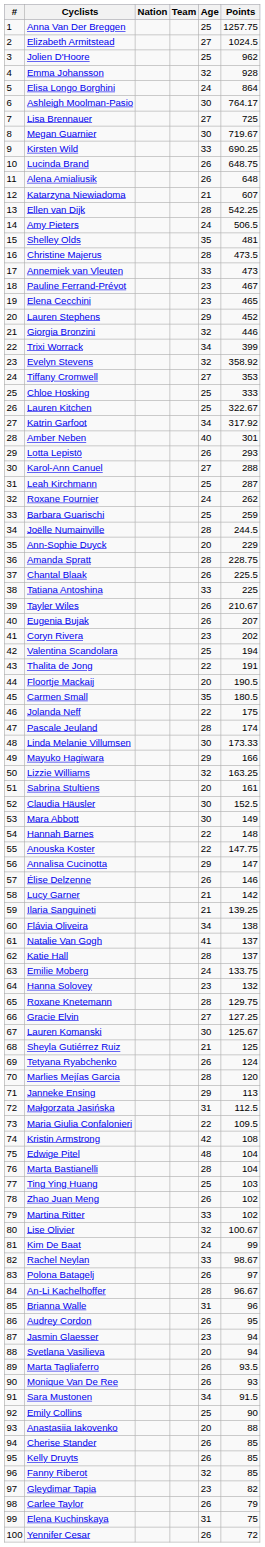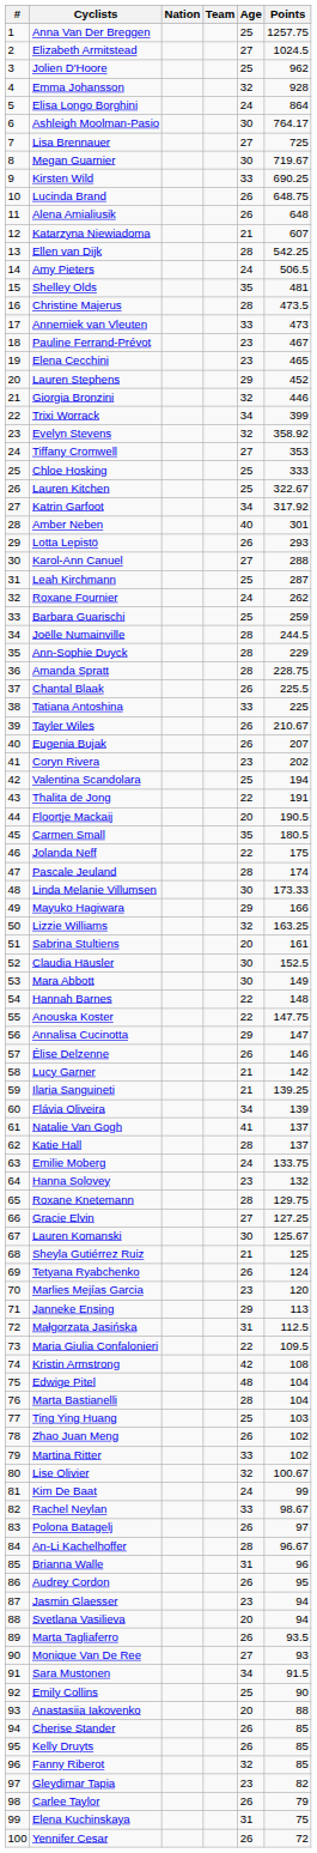 <table class="wikitable sortable">
 <tr style=background:#ccccff;>
 <th>#</th>
 <th>Cyclists</th>
 <th>Nation</th>
 <th>Team</th>
 <th>Age</th>
 <th>Points</th>
 </tr>
 <tr>
 <td>1</td>
 <td><a href='#'>Anna Van Der Breggen</a></td>
 <td></td>
 <td></td>
 <td>25</td>
 <td align=right>1257.75</td>
 </tr>
 <tr>
 <td>2</td>
 <td><a href='#'>Elizabeth Armitstead</a></td>
 <td></td>
 <td></td>
 <td>27</td>
 <td align=right>1024.5</td>
 </tr>
 <tr>
 <td>3</td>
 <td><a href='#'>Jolien D'Hoore</a></td>
 <td></td>
 <td></td>
 <td>25</td>
 <td align=right>962</td>
 </tr>
 <tr>
 <td>4</td>
 <td><a href='#'>Emma Johansson</a></td>
 <td></td>
 <td></td>
 <td>32</td>
 <td align=right>928</td>
 </tr>
 <tr>
 <td>5</td>
 <td><a href='#'>Elisa Longo Borghini</a></td>
 <td></td>
 <td></td>
 <td>24</td>
 <td align=right>864</td>
 </tr>
 <tr>
 <td>6</td>
 <td><a href='#'>Ashleigh Moolman-Pasio</a></td>
 <td></td>
 <td></td>
 <td>30</td>
 <td align=right>764.17</td>
 </tr>
 <tr>
 <td>7</td>
 <td><a href='#'>Lisa Brennauer</a></td>
 <td></td>
 <td></td>
 <td>27</td>
 <td align=right>725</td>
 </tr>
 <tr>
 <td>8</td>
 <td><a href='#'>Megan Guarnier</a></td>
 <td></td>
 <td></td>
 <td>30</td>
 <td align=right>719.67</td>
 </tr>
 <tr>
 <td>9</td>
 <td><a href='#'>Kirsten Wild</a></td>
 <td></td>
 <td></td>
 <td>33</td>
 <td align=right>690.25</td>
 </tr>
 <tr>
 <td>10</td>
 <td><a href='#'>Lucinda Brand</a></td>
 <td></td>
 <td></td>
 <td>26</td>
 <td align=right>648.75</td>
 </tr>
 <tr>
 <td>11</td>
 <td><a href='#'>Alena Amialiusik</a></td>
 <td></td>
 <td></td>
 <td>26</td>
 <td align=right>648</td>
 </tr>
 <tr>
 <td>12</td>
 <td><a href='#'>Katarzyna Niewiadoma</a></td>
 <td></td>
 <td></td>
 <td>21</td>
 <td align=right>607</td>
 </tr>
 <tr>
 <td>13</td>
 <td><a href='#'>Ellen van Dijk</a></td>
 <td></td>
 <td></td>
 <td>28</td>
 <td align=right>542.25</td>
 </tr>
 <tr>
 <td>14</td>
 <td><a href='#'>Amy Pieters</a></td>
 <td></td>
 <td></td>
 <td>24</td>
 <td align=right>506.5</td>
 </tr>
 <tr>
 <td>15</td>
 <td><a href='#'>Shelley Olds</a></td>
 <td></td>
 <td></td>
 <td>35</td>
 <td align=right>481</td>
 </tr>
 <tr>
 <td>16</td>
 <td><a href='#'>Christine Majerus</a></td>
 <td></td>
 <td></td>
 <td>28</td>
 <td align=right>473.5</td>
 </tr>
 <tr>
 <td>17</td>
 <td><a href='#'>Annemiek van Vleuten</a></td>
 <td></td>
 <td></td>
 <td>33</td>
 <td align=right>473</td>
 </tr>
 <tr>
 <td>18</td>
 <td><a href='#'>Pauline Ferrand-Prévot</a></td>
 <td></td>
 <td></td>
 <td>23</td>
 <td align=right>467</td>
 </tr>
 <tr>
 <td>19</td>
 <td><a href='#'>Elena Cecchini</a></td>
 <td></td>
 <td></td>
 <td>23</td>
 <td align=right>465</td>
 </tr>
 <tr>
 <td>20</td>
 <td><a href='#'>Lauren Stephens</a></td>
 <td></td>
 <td></td>
 <td>29</td>
 <td align=right>452</td>
 </tr>
 <tr>
 <td>21</td>
 <td><a href='#'>Giorgia Bronzini</a></td>
 <td></td>
 <td></td>
 <td>32</td>
 <td align=right>446</td>
 </tr>
 <tr>
 <td>22</td>
 <td><a href='#'>Trixi Worrack</a></td>
 <td></td>
 <td></td>
 <td>34</td>
 <td align=right>399</td>
 </tr>
 <tr>
 <td>23</td>
 <td><a href='#'>Evelyn Stevens</a></td>
 <td></td>
 <td></td>
 <td>32</td>
 <td align=right>358.92</td>
 </tr>
 <tr>
 <td>24</td>
 <td><a href='#'>Tiffany Cromwell</a></td>
 <td></td>
 <td></td>
 <td>27</td>
 <td align=right>353</td>
 </tr>
 <tr>
 <td>25</td>
 <td><a href='#'>Chloe Hosking</a></td>
 <td></td>
 <td></td>
 <td>25</td>
 <td align=right>333</td>
 </tr>
 <tr>
 <td>26</td>
 <td><a href='#'>Lauren Kitchen</a></td>
 <td></td>
 <td></td>
 <td>25</td>
 <td align=right>322.67</td>
 </tr>
 <tr>
 <td>27</td>
 <td><a href='#'>Katrin Garfoot</a></td>
 <td></td>
 <td></td>
 <td>34</td>
 <td align=right>317.92</td>
 </tr>
 <tr>
 <td>28</td>
 <td><a href='#'>Amber Neben</a></td>
 <td></td>
 <td></td>
 <td>40</td>
 <td align=right>301</td>
 </tr>
 <tr>
 <td>29</td>
 <td><a href='#'>Lotta Lepistö</a></td>
 <td></td>
 <td></td>
 <td>26</td>
 <td align=right>293</td>
 </tr>
 <tr>
 <td>30</td>
 <td><a href='#'>Karol-Ann Canuel</a></td>
 <td></td>
 <td></td>
 <td>27</td>
 <td align=right>288</td>
 </tr>
 <tr>
 <td>31</td>
 <td><a href='#'>Leah Kirchmann</a></td>
 <td></td>
 <td></td>
 <td>25</td>
 <td align=right>287</td>
 </tr>
 <tr>
 <td>32</td>
 <td><a href='#'>Roxane Fournier</a></td>
 <td></td>
 <td></td>
 <td>24</td>
 <td align=right>262</td>
 </tr>
 <tr>
 <td>33</td>
 <td><a href='#'>Barbara Guarischi</a></td>
 <td></td>
 <td></td>
 <td>25</td>
 <td align=right>259</td>
 </tr>
 <tr>
 <td>34</td>
 <td><a href='#'>Joëlle Numainville</a></td>
 <td></td>
 <td></td>
 <td>28</td>
 <td align=right>244.5</td>
 </tr>
 <tr>
 <td>35</td>
 <td><a href='#'>Ann-Sophie Duyck</a></td>
 <td></td>
 <td></td>
-<td>20</td>
+<td>28</td>
 <td align=right>229</td>
 </tr>
 <tr>
 <td>36</td>
 <td><a href='#'>Amanda Spratt</a></td>
 <td></td>
 <td></td>
 <td>28</td>
 <td align=right>228.75</td>
 </tr>
 <tr>
 <td>37</td>
 <td><a href='#'>Chantal Blaak</a></td>
 <td></td>
 <td></td>
 <td>26</td>
 <td align=right>225.5</td>
 </tr>
 <tr>
 <td>38</td>
 <td><a href='#'>Tatiana Antoshina</a></td>
 <td></td>
 <td></td>
 <td>33</td>
 <td align=right>225</td>
 </tr>
 <tr>
 <td>39</td>
 <td><a href='#'>Tayler Wiles</a></td>
 <td></td>
 <td></td>
 <td>26</td>
 <td align=right>210.67</td>
 </tr>
 <tr>
 <td>40</td>
 <td><a href='#'>Eugenia Bujak</a></td>
 <td></td>
 <td></td>
 <td>26</td>
 <td align=right>207</td>
 </tr>
 <tr>
 <td>41</td>
 <td><a href='#'>Coryn Rivera</a></td>
 <td></td>
 <td></td>
 <td>23</td>
 <td align=right>202</td>
 </tr>
 <tr>
 <td>42</td>
 <td><a href='#'>Valentina Scandolara</a></td>
 <td></td>
 <td></td>
 <td>25</td>
 <td align=right>194</td>
 </tr>
 <tr>
 <td>43</td>
 <td><a href='#'>Thalita de Jong</a></td>
 <td></td>
 <td></td>
 <td>22</td>
 <td align=right>191</td>
 </tr>
 <tr>
 <td>44</td>
 <td><a href='#'>Floortje Mackaij</a></td>
 <td></td>
 <td></td>
 <td>20</td>
 <td align=right>190.5</td>
 </tr>
 <tr>
 <td>45</td>
 <td><a href='#'>Carmen Small</a></td>
 <td></td>
 <td></td>
 <td>35</td>
 <td align=right>180.5</td>
 </tr>
 <tr>
 <td>46</td>
 <td><a href='#'>Jolanda Neff</a></td>
 <td></td>
 <td></td>
 <td>22</td>
 <td align=right>175</td>
 </tr>
 <tr>
 <td>47</td>
 <td><a href='#'>Pascale Jeuland</a></td>
 <td></td>
 <td></td>
 <td>28</td>
 <td align=right>174</td>
 </tr>
 <tr>
 <td>48</td>
 <td><a href='#'>Linda Melanie Villumsen</a></td>
 <td></td>
 <td></td>
 <td>30</td>
 <td align=right>173.33</td>
 </tr>
 <tr>
 <td>49</td>
 <td><a href='#'>Mayuko Hagiwara</a></td>
 <td></td>
 <td></td>
 <td>29</td>
 <td align=right>166</td>
 </tr>
 <tr>
 <td>50</td>
 <td><a href='#'>Lizzie Williams</a></td>
 <td></td>
 <td></td>
 <td>32</td>
 <td align=right>163.25</td>
 </tr>
 <tr>
 <td>51</td>
 <td><a href='#'>Sabrina Stultiens</a></td>
 <td></td>
 <td></td>
 <td>20</td>
 <td align=right>161</td>
 </tr>
 <tr>
 <td>52</td>
 <td><a href='#'>Claudia Häusler</a></td>
 <td></td>
 <td></td>
 <td>30</td>
 <td align=right>152.5</td>
 </tr>
 <tr>
 <td>53</td>
 <td><a href='#'>Mara Abbott</a></td>
 <td></td>
 <td></td>
 <td>30</td>
 <td align=right>149</td>
 </tr>
 <tr>
 <td>54</td>
 <td><a href='#'>Hannah Barnes</a></td>
 <td></td>
 <td></td>
 <td>22</td>
 <td align=right>148</td>
 </tr>
 <tr>
 <td>55</td>
 <td><a href='#'>Anouska Koster</a></td>
 <td></td>
 <td></td>
 <td>22</td>
 <td align=right>147.75</td>
 </tr>
 <tr>
 <td>56</td>
 <td><a href='#'>Annalisa Cucinotta</a></td>
 <td></td>
 <td></td>
 <td>29</td>
 <td align=right>147</td>
 </tr>
 <tr>
 <td>57</td>
 <td><a href='#'>Élise Delzenne</a></td>
 <td></td>
 <td></td>
 <td>26</td>
 <td align=right>146</td>
 </tr>
 <tr>
 <td>58</td>
 <td><a href='#'>Lucy Garner</a></td>
 <td></td>
 <td></td>
 <td>21</td>
 <td align=right>142</td>
 </tr>
 <tr>
 <td>59</td>
 <td><a href='#'>Ilaria Sanguineti</a></td>
 <td></td>
 <td></td>
 <td>21</td>
 <td align=right>139.25</td>
 </tr>
 <tr>
 <td>60</td>
 <td><a href='#'>Flávia Oliveira</a></td>
 <td></td>
 <td></td>
 <td>34</td>
-<td align=right>138</td>
+<td align=right>139</td>
 </tr>
 <tr>
 <td>61</td>
 <td><a href='#'>Natalie Van Gogh</a></td>
 <td></td>
 <td></td>
 <td>41</td>
 <td align=right>137</td>
 </tr>
 <tr>
 <td>62</td>
 <td><a href='#'>Katie Hall</a></td>
 <td></td>
 <td></td>
 <td>28</td>
 <td align=right>137</td>
 </tr>
 <tr>
 <td>63</td>
 <td><a href='#'>Emilie Moberg</a></td>
 <td></td>
 <td></td>
 <td>24</td>
 <td align=right>133.75</td>
 </tr>
 <tr>
 <td>64</td>
 <td><a href='#'>Hanna Solovey</a></td>
 <td></td>
 <td></td>
 <td>23</td>
 <td align=right>132</td>
 </tr>
 <tr>
 <td>65</td>
 <td><a href='#'>Roxane Knetemann</a></td>
 <td></td>
 <td></td>
 <td>28</td>
 <td align=right>129.75</td>
 </tr>
 <tr>
 <td>66</td>
 <td><a href='#'>Gracie Elvin</a></td>
 <td></td>
 <td></td>
 <td>27</td>
 <td align=right>127.25</td>
 </tr>
 <tr>
 <td>67</td>
 <td><a href='#'>Lauren Komanski</a></td>
 <td></td>
 <td></td>
 <td>30</td>
 <td align=right>125.67</td>
 </tr>
 <tr>
 <td>68</td>
 <td><a href='#'>Sheyla Gutiérrez Ruiz</a></td>
 <td></td>
 <td></td>
 <td>21</td>
 <td align=right>125</td>
 </tr>
 <tr>
 <td>69</td>
 <td><a href='#'>Tetyana Ryabchenko</a></td>
 <td></td>
 <td></td>
 <td>26</td>
 <td align=right>124</td>
 </tr>
 <tr>
 <td>70</td>
 <td><a href='#'>Marlies Mejías Garcia</a></td>
 <td></td>
 <td></td>
-<td>28</td>
+<td>23</td>
 <td align=right>120</td>
 </tr>
 <tr>
 <td>71</td>
 <td><a href='#'>Janneke Ensing</a></td>
 <td></td>
 <td></td>
 <td>29</td>
 <td align=right>113</td>
 </tr>
 <tr>
 <td>72</td>
 <td><a href='#'>Małgorzata Jasińska</a></td>
 <td></td>
 <td></td>
 <td>31</td>
 <td align=right>112.5</td>
 </tr>
 <tr>
 <td>73</td>
 <td><a href='#'>Maria Giulia Confalonieri</a></td>
 <td></td>
 <td></td>
 <td>22</td>
 <td align=right>109.5</td>
 </tr>
 <tr>
 <td>74</td>
 <td><a href='#'>Kristin Armstrong</a></td>
 <td></td>
 <td></td>
 <td>42</td>
 <td align=right>108</td>
 </tr>
 <tr>
 <td>75</td>
 <td><a href='#'>Edwige Pitel</a></td>
 <td></td>
 <td></td>
 <td>48</td>
 <td align=right>104</td>
 </tr>
 <tr>
 <td>76</td>
 <td><a href='#'>Marta Bastianelli</a></td>
 <td></td>
 <td></td>
 <td>28</td>
 <td align=right>104</td>
 </tr>
 <tr>
 <td>77</td>
 <td><a href='#'>Ting Ying Huang</a></td>
 <td></td>
 <td></td>
 <td>25</td>
 <td align=right>103</td>
 </tr>
 <tr>
 <td>78</td>
 <td><a href='#'>Zhao Juan Meng</a></td>
 <td></td>
 <td></td>
 <td>26</td>
 <td align=right>102</td>
 </tr>
 <tr>
 <td>79</td>
 <td><a href='#'>Martina Ritter</a></td>
 <td></td>
 <td></td>
 <td>33</td>
 <td align=right>102</td>
 </tr>
 <tr>
 <td>80</td>
 <td><a href='#'>Lise Olivier</a></td>
 <td></td>
 <td></td>
 <td>32</td>
 <td align=right>100.67</td>
 </tr>
 <tr>
 <td>81</td>
 <td><a href='#'>Kim De Baat</a></td>
 <td></td>
 <td></td>
 <td>24</td>
 <td align=right>99</td>
 </tr>
 <tr>
 <td>82</td>
 <td><a href='#'>Rachel Neylan</a></td>
 <td></td>
 <td></td>
 <td>33</td>
 <td align=right>98.67</td>
 </tr>
 <tr>
 <td>83</td>
 <td><a href='#'>Polona Batagelj</a></td>
 <td></td>
 <td></td>
 <td>26</td>
 <td align=right>97</td>
 </tr>
 <tr>
 <td>84</td>
 <td><a href='#'>An-Li Kachelhoffer</a></td>
 <td></td>
 <td></td>
 <td>28</td>
 <td align=right>96.67</td>
 </tr>
 <tr>
 <td>85</td>
 <td><a href='#'>Brianna Walle</a></td>
 <td></td>
 <td></td>
 <td>31</td>
 <td align=right>96</td>
 </tr>
 <tr>
 <td>86</td>
 <td><a href='#'>Audrey Cordon</a></td>
 <td></td>
 <td></td>
 <td>26</td>
 <td align=right>95</td>
 </tr>
 <tr>
 <td>87</td>
 <td><a href='#'>Jasmin Glaesser</a></td>
 <td></td>
 <td></td>
 <td>23</td>
 <td align=right>94</td>
 </tr>
 <tr>
 <td>88</td>
 <td><a href='#'>Svetlana Vasilieva</a></td>
 <td></td>
 <td></td>
 <td>20</td>
 <td align=right>94</td>
 </tr>
 <tr>
 <td>89</td>
 <td><a href='#'>Marta Tagliaferro</a></td>
 <td></td>
 <td></td>
 <td>26</td>
 <td align=right>93.5</td>
 </tr>
 <tr>
 <td>90</td>
 <td><a href='#'>Monique Van De Ree</a></td>
 <td></td>
 <td></td>
-<td>26</td>
+<td>27</td>
 <td align=right>93</td>
 </tr>
 <tr>
 <td>91</td>
 <td><a href='#'>Sara Mustonen</a></td>
 <td></td>
 <td></td>
 <td>34</td>
 <td align=right>91.5</td>
 </tr>
 <tr>
 <td>92</td>
 <td><a href='#'>Emily Collins</a></td>
 <td></td>
 <td></td>
 <td>25</td>
 <td align=right>90</td>
 </tr>
 <tr>
 <td>93</td>
 <td><a href='#'>Anastasiia Iakovenko</a></td>
 <td></td>
 <td></td>
 <td>20</td>
 <td align=right>88</td>
 </tr>
 <tr>
 <td>94</td>
 <td><a href='#'>Cherise Stander</a></td>
 <td></td>
 <td></td>
 <td>26</td>
 <td align=right>85</td>
 </tr>
 <tr>
 <td>95</td>
 <td><a href='#'>Kelly Druyts</a></td>
 <td></td>
 <td></td>
 <td>26</td>
 <td align=right>85</td>
 </tr>
 <tr>
 <td>96</td>
 <td><a href='#'>Fanny Riberot</a></td>
 <td></td>
 <td></td>
 <td>32</td>
 <td align=right>85</td>
 </tr>
 <tr>
 <td>97</td>
 <td><a href='#'>Gleydimar Tapia</a></td>
 <td></td>
 <td></td>
 <td>23</td>
 <td align=right>82</td>
 </tr>
 <tr>
 <td>98</td>
 <td><a href='#'>Carlee Taylor</a></td>
 <td></td>
 <td></td>
 <td>26</td>
 <td align=right>79</td>
 </tr>
 <tr>
 <td>99</td>
 <td><a href='#'>Elena Kuchinskaya</a></td>
 <td></td>
 <td></td>
 <td>31</td>
 <td align=right>75</td>
 </tr>
 <tr>
 <td>100</td>
 <td><a href='#'>Yennifer Cesar</a></td>
 <td></td>
 <td></td>
 <td>26</td>
 <td align=right>72</td>
 </tr>
 </table>
